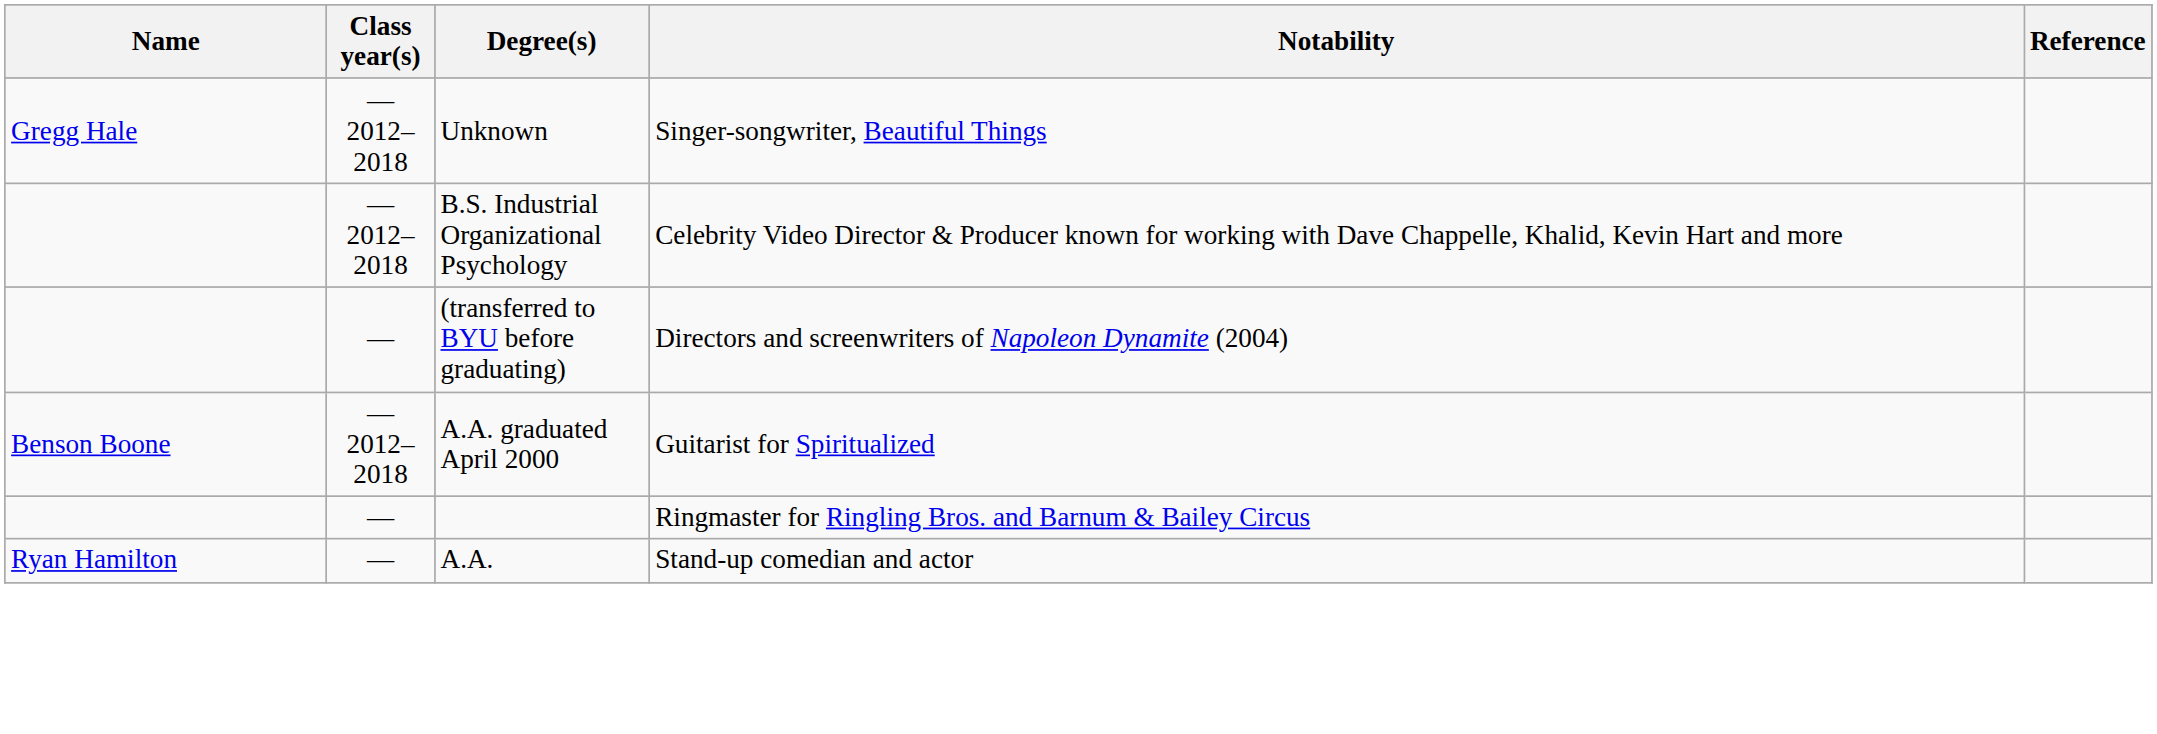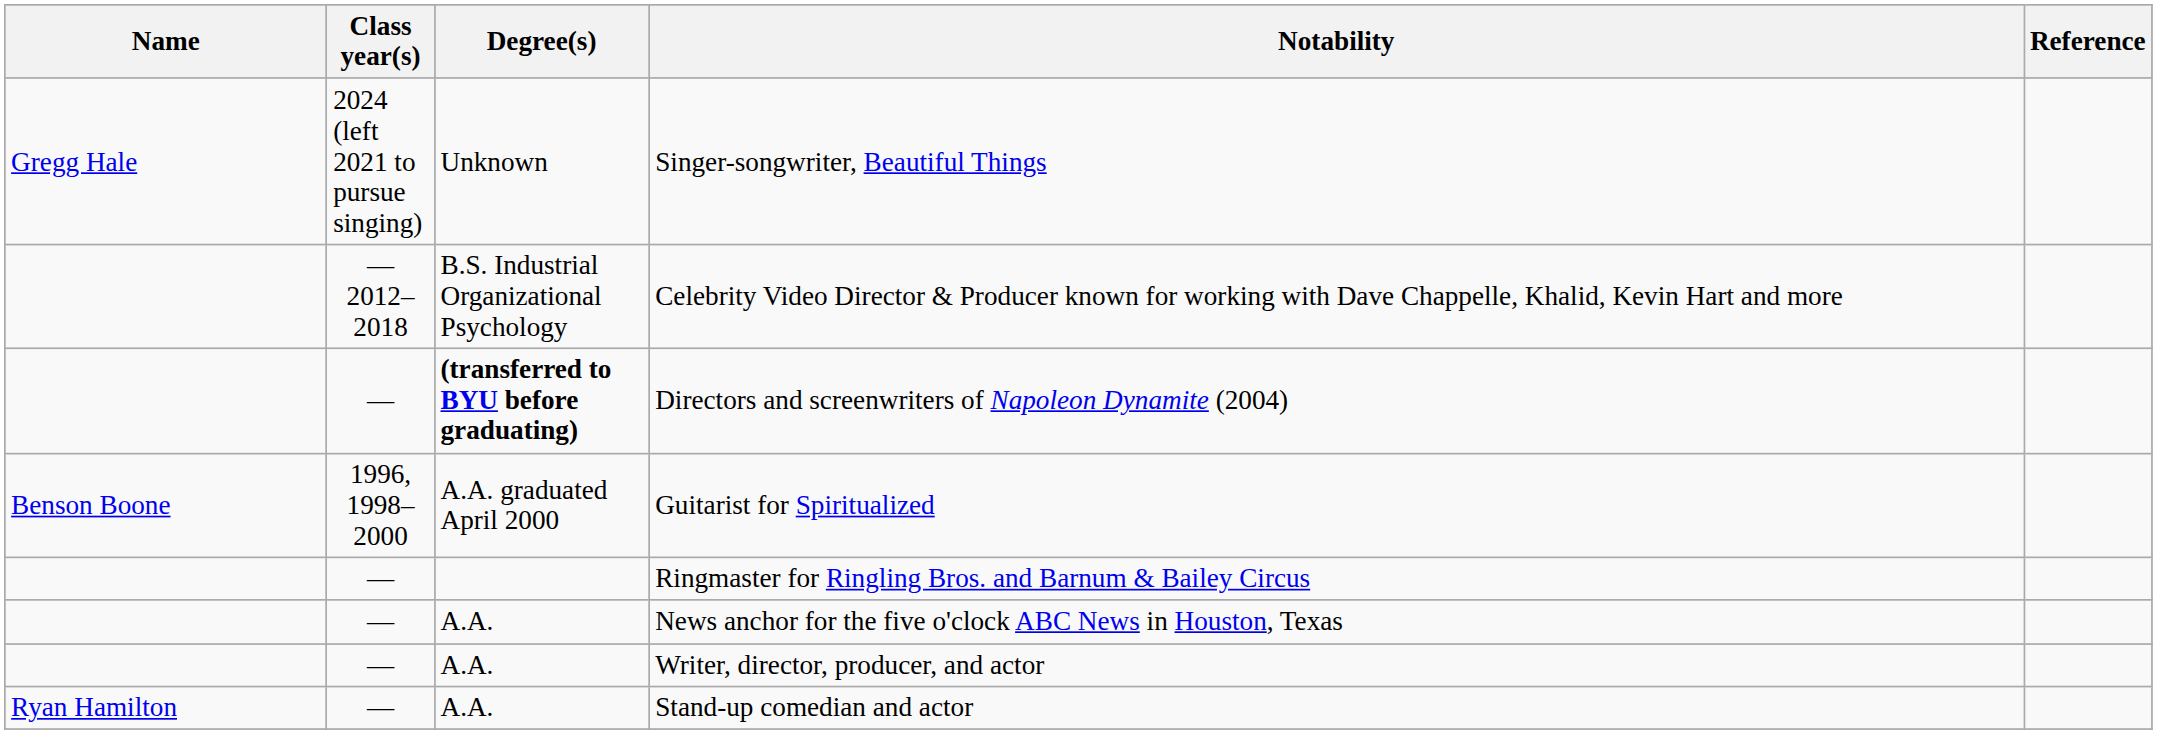 <table class="wikitable sortable" style="width:100%">
 <tr>
 <th width="15%">Name</th>
 <th width="5%">Class year(s)</th>
 <th width="10%">Degree(s)</th>
 <th width="*" class="unsortable">Notability</th>
 <th width="5%" class="unsortable">Reference</th>
 </tr>
 <tr>
 <td><a href='#'>Gregg Hale</a></td>
-<td align="center">— 2012–2018</td>
+<td>2024 (left 2021 to pursue singing)</td>
 <td>Unknown</td>
 <td>Singer-songwriter, <a href='#'>Beautiful Things</a></td>
 <td></td>
 </tr>
 <tr>
 <td></td>
 <td align="center">— 2012–2018</td>
 <td>B.S. Industrial Organizational Psychology</td>
 <td>Celebrity Video Director & Producer known for working with Dave Chappelle, Khalid, Kevin Hart and more</td>
 <td align="center"></td>
 </tr>
 <tr>
 <td></td>
 <td align="center">—</td>
-<td>(transferred to <a href='#'>BYU</a> before graduating)</td>
+<td><strong>(transferred to <a href='#'>BYU</a> before graduating)</strong></td>
 <td>Directors and screenwriters of <em><a href='#'>Napoleon Dynamite</a></em> (2004)</td>
 <td align="center"></td>
 </tr>
 <tr>
 <td><a href='#'>Benson Boone</a></td>
-<td align="center">— 2012–2018</td>
+<td align="center">1996, 1998–2000</td>
 <td>A.A. graduated April 2000</td>
 <td>Guitarist for <a href='#'>Spiritualized</a></td>
 <td align="center"></td>
 </tr>
 <tr>
 <td></td>
 <td align="center">—</td>
 <td></td>
 <td>Ringmaster for <a href='#'>Ringling Bros. and Barnum & Bailey Circus</a></td>
 <td align="center"></td>
 </tr>
 <tr>
+<td></td>
+<td align="center">—</td>
+<td>A.A.</td>
+<td>News anchor for the five o'clock <a href='#'>ABC News</a> in <a href='#'>Houston</a>, Texas</td>
+<td align="center"></td>
+</tr>
+<tr>
+<td></td>
+<td align="center">—</td>
+<td>A.A.</td>
+<td>Writer, director, producer, and actor</td>
+<td align="center"></td>
+</tr>
+<tr>
 <td><a href='#'>Ryan Hamilton</a></td>
 <td align="center">—</td>
 <td>A.A.</td>
 <td>Stand-up comedian and actor</td>
 <td align="center"></td>
 </tr>
 </table>
